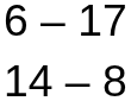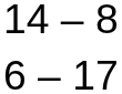 <table style="text-align:center">
 <tr>
 <th width=200></th>
 <th width=100></th>
 <th width=200></th>
 </tr>
 <tr>
+<td align=right><strong></strong></td>
+<td>14 – 8</td>
+<td align=left></td>
+</tr>
+<tr>
 <td align=right></td>
 <td>6 – 17</td>
 <td align=left><strong></strong></td>
 </tr>
-<tr>
-<td align=right><strong></strong></td>
-<td>14 – 8</td>
-<td align=left></td>
-</tr>
 </table>
